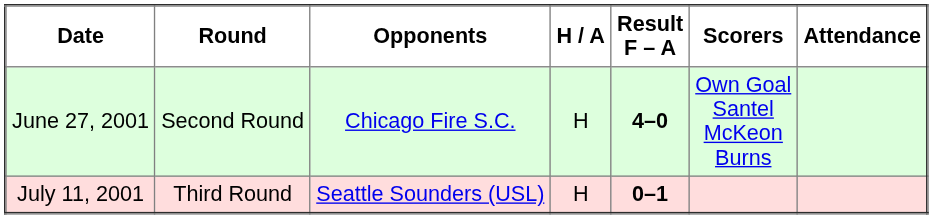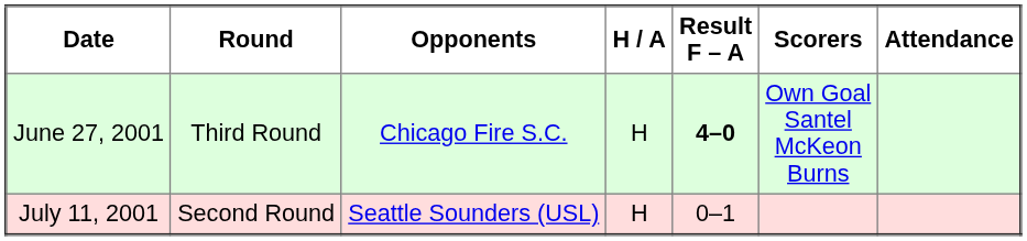 <table border="2" cellpadding="4" style="border-collapse:collapse; text-align:center;">
 <tr>
 <th><strong>Date</strong></th>
 <th><strong>Round</strong></th>
 <th><strong>Opponents</strong></th>
 <th><strong>H / A</strong></th>
 <th><strong>Result<br>F – A</strong></th>
 <th><strong>Scorers</strong></th>
 <th><strong>Attendance</strong></th>
 </tr>
 <tr bgcolor="#ddffdd">
 <td>June 27, 2001</td>
-<td>Second Round</td>
+<td>Third Round</td>
 <td><a href='#'>Chicago Fire S.C.</a></td>
 <td>H</td>
 <td><strong>4–0</strong></td>
 <td><a href='#'>Own Goal</a> <br> <a href='#'>Santel</a> <br> <a href='#'>McKeon</a> <br> <a href='#'>Burns</a></td>
 <td></td>
 </tr>
 <tr bgcolor="#ffdddd">
 <td>July 11, 2001</td>
-<td>Third Round</td>
+<td>Second Round</td>
 <td><a href='#'>Seattle Sounders (USL)</a></td>
 <td>H</td>
-<td><strong>0–1</strong></td>
+<td>0–1</td>
 <td></td>
 <td></td>
 </tr>
 </table>
